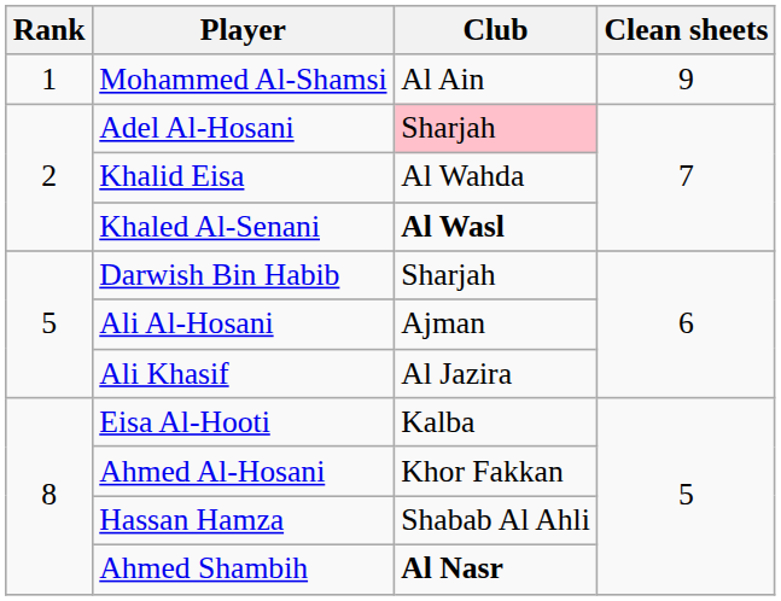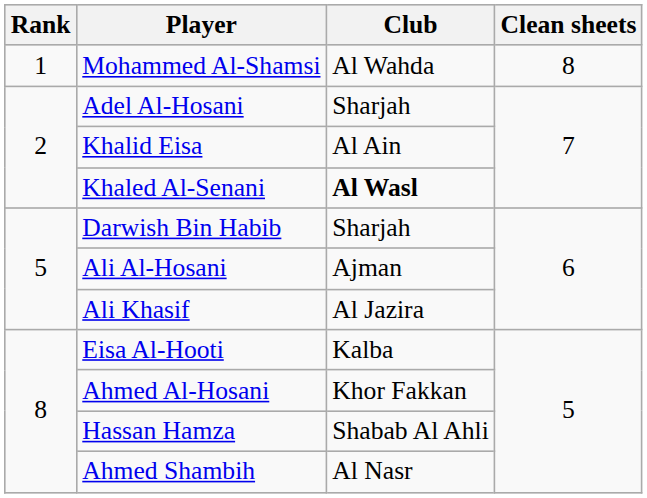 <table class="wikitable">
 <tr>
 <th>Rank</th>
 <th>Player</th>
 <th>Club</th>
 <th>Clean sheets</th>
 </tr>
 <tr>
 <td align="center">1</td>
 <td align="left"> <a href='#'>Mohammed Al-Shamsi</a></td>
-<td align="left">Al Ain</td>
-<td align="center">9</td>
+<td align="left">Al Wahda</td>
+<td align="center">8</td>
 </tr>
 <tr>
 <td rowspan=3 align="center">2</td>
 <td align="left"> <a href='#'>Adel Al-Hosani</a></td>
-<td align="left" style="background: pink;">Sharjah</td>
+<td align="left">Sharjah</td>
 <td rowspan=3 align="center">7</td>
 </tr>
 <tr>
 <td align="left"> <a href='#'>Khalid Eisa</a></td>
-<td align="left">Al Wahda</td>
+<td align="left">Al Ain</td>
 </tr>
 <tr>
 <td align="left"> <a href='#'>Khaled Al-Senani</a></td>
 <td align="left"><strong>Al Wasl</strong></td>
 </tr>
 <tr>
 <td rowspan=3 align="center">5</td>
 <td align="left"> <a href='#'>Darwish Bin Habib</a></td>
 <td align="left">Sharjah</td>
 <td rowspan=3 align="center">6</td>
 </tr>
 <tr>
 <td align="left"> <a href='#'>Ali Al-Hosani</a></td>
 <td align="left">Ajman</td>
 </tr>
 <tr>
 <td align="left"> <a href='#'>Ali Khasif</a></td>
 <td align="left">Al Jazira</td>
 </tr>
 <tr>
 <td rowspan="4" align="center">8</td>
 <td align="left"> <a href='#'>Eisa Al-Hooti</a></td>
 <td align="left">Kalba</td>
 <td rowspan="4" align="center">5</td>
 </tr>
 <tr>
 <td align="left"> <a href='#'>Ahmed Al-Hosani</a></td>
 <td align="left">Khor Fakkan</td>
 </tr>
 <tr>
 <td align="left"> <a href='#'>Hassan Hamza</a></td>
 <td align="left">Shabab Al Ahli</td>
 </tr>
 <tr>
 <td align="left"> <a href='#'>Ahmed Shambih</a></td>
-<td align="left"><strong>Al Nasr</strong></td>
+<td align="left">Al Nasr</td>
 </tr>
 </table>
